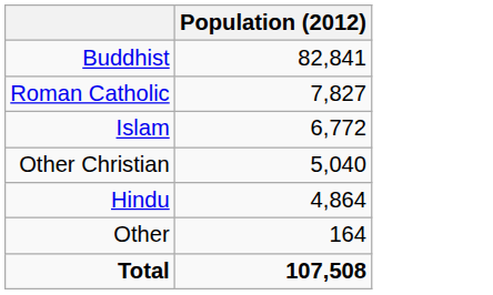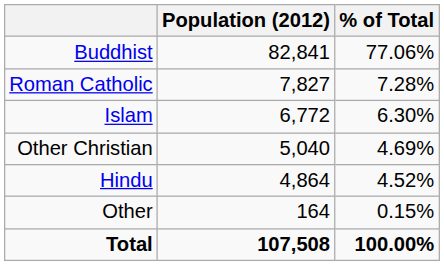 <table class="wikitable"  style="text-align:right">
 <tr>
 <th></th>
 <th>Population (2012)</th>
+<th>% of Total</th>
 </tr>
 <tr>
 <td><a href='#'>Buddhist</a></td>
 <td>82,841</td>
+<td>77.06%</td>
 </tr>
 <tr>
 <td><a href='#'>Roman Catholic</a></td>
 <td>7,827</td>
+<td>7.28%</td>
 </tr>
 <tr>
 <td><a href='#'>Islam</a></td>
 <td>6,772</td>
+<td>6.30%</td>
 </tr>
 <tr>
 <td>Other Christian</td>
 <td>5,040</td>
+<td>4.69%</td>
 </tr>
 <tr>
 <td><a href='#'>Hindu</a></td>
 <td>4,864</td>
+<td>4.52%</td>
 </tr>
 <tr>
 <td>Other</td>
 <td>164</td>
+<td>0.15%</td>
 </tr>
 <tr>
 <td><strong>Total</strong></td>
 <td><strong>107,508</strong></td>
+<td><strong>100.00%</strong></td>
 </tr>
 </table>
